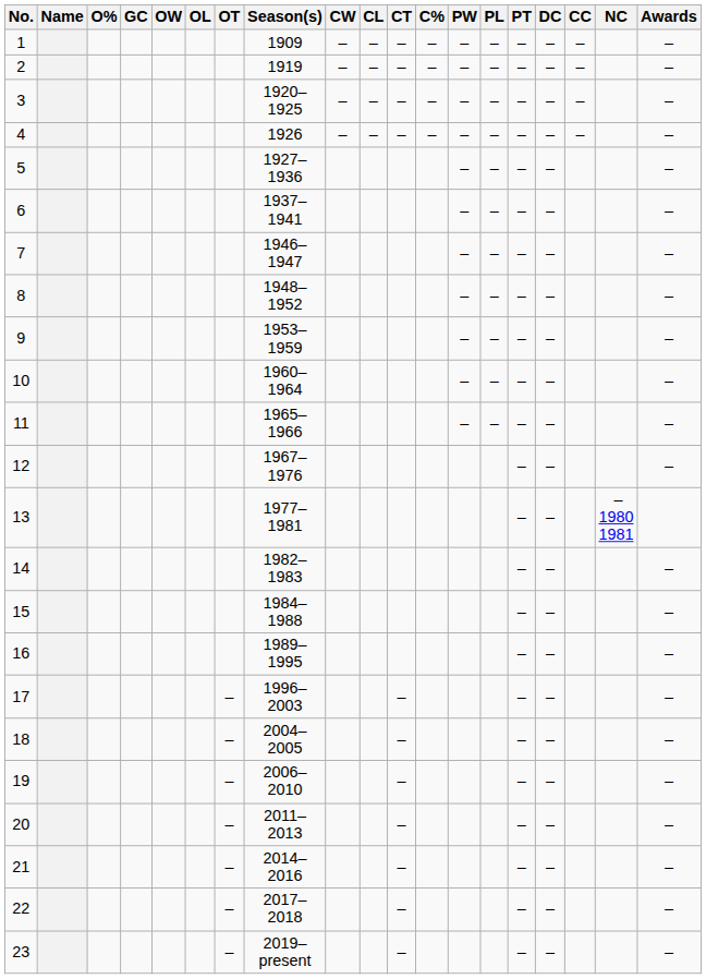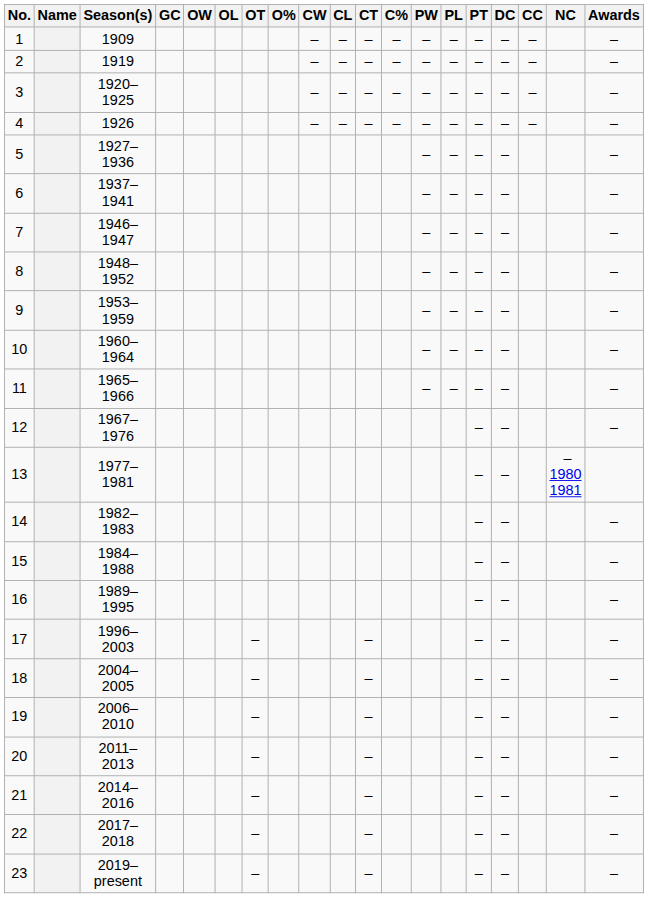 <table class="wikitable sortable" style="text-align:center">
 <tr>
 <th scope="col" class="unsortable">No.</th>
 <th scope="col">Name</th>
-<th scope="col">O%</th>
+<th scope="col">Season(s)</th>
 <th scope="col">GC</th>
 <th scope="col">OW</th>
 <th scope="col">OL</th>
 <th scope="col">OT</th>
-<th scope="col">Season(s)</th>
+<th scope="col">O%</th>
 <th scope="col">CW</th>
 <th scope="col">CL</th>
 <th scope="col">CT</th>
 <th scope="col">C%</th>
 <th scope="col">PW</th>
 <th scope="col">PL</th>
 <th scope="col">PT</th>
 <th scope="col">DC</th>
 <th scope="col">CC</th>
 <th scope="col">NC</th>
 <th scope="col" class="unsortable">Awards</th>
 </tr>
 <tr>
 <td>1</td>
 <th scope="row"></th>
+<td>1909</td>
 <td></td>
 <td></td>
 <td></td>
 <td></td>
 <td></td>
-<td>1909</td>
 <td>–</td>
 <td>–</td>
 <td>–</td>
 <td>–</td>
 <td>–</td>
 <td>–</td>
 <td>–</td>
 <td>–</td>
 <td>–</td>
 <td></td>
 <td>–</td>
 </tr>
 <tr>
 <td>2</td>
 <th scope="row"></th>
+<td>1919</td>
 <td></td>
 <td></td>
 <td></td>
 <td></td>
 <td></td>
-<td>1919</td>
 <td>–</td>
 <td>–</td>
 <td>–</td>
 <td>–</td>
 <td>–</td>
 <td>–</td>
 <td>–</td>
 <td>–</td>
 <td>–</td>
 <td></td>
 <td>–</td>
 </tr>
 <tr>
 <td>3</td>
 <th scope="row"></th>
+<td>1920–1925</td>
 <td></td>
 <td></td>
 <td></td>
 <td></td>
 <td></td>
-<td>1920–1925</td>
 <td>–</td>
 <td>–</td>
 <td>–</td>
 <td>–</td>
 <td>–</td>
 <td>–</td>
 <td>–</td>
 <td>–</td>
 <td>–</td>
 <td></td>
 <td>–</td>
 </tr>
 <tr>
 <td>4</td>
 <th scope="row"></th>
+<td>1926</td>
 <td></td>
 <td></td>
 <td></td>
 <td></td>
 <td></td>
-<td>1926</td>
 <td>–</td>
 <td>–</td>
 <td>–</td>
 <td>–</td>
 <td>–</td>
 <td>–</td>
 <td>–</td>
 <td>–</td>
 <td>–</td>
 <td></td>
 <td>–</td>
 </tr>
 <tr>
 <td>5</td>
 <th scope="row"></th>
+<td>1927–1936</td>
 <td></td>
 <td></td>
 <td></td>
 <td></td>
 <td></td>
-<td>1927–1936</td>
 <td></td>
 <td></td>
 <td></td>
 <td></td>
 <td>–</td>
 <td>–</td>
 <td>–</td>
 <td>–</td>
 <td></td>
 <td></td>
 <td>–</td>
 </tr>
 <tr>
 <td>6</td>
 <th scope="row"></th>
+<td>1937–1941</td>
 <td></td>
 <td></td>
 <td></td>
 <td></td>
 <td></td>
-<td>1937–1941</td>
 <td></td>
 <td></td>
 <td></td>
 <td></td>
 <td>–</td>
 <td>–</td>
 <td>–</td>
 <td>–</td>
 <td></td>
 <td></td>
 <td>–</td>
 </tr>
 <tr>
 <td>7</td>
 <th scope="row"></th>
+<td>1946–1947</td>
 <td></td>
 <td></td>
 <td></td>
 <td></td>
 <td></td>
-<td>1946–1947</td>
 <td></td>
 <td></td>
 <td></td>
 <td></td>
 <td>–</td>
 <td>–</td>
 <td>–</td>
 <td>–</td>
 <td></td>
 <td></td>
 <td>–</td>
 </tr>
 <tr>
 <td>8</td>
 <th scope="row"></th>
+<td>1948–1952</td>
 <td></td>
 <td></td>
 <td></td>
 <td></td>
 <td></td>
-<td>1948–1952</td>
 <td></td>
 <td></td>
 <td></td>
 <td></td>
 <td>–</td>
 <td>–</td>
 <td>–</td>
 <td>–</td>
 <td></td>
 <td></td>
 <td>–</td>
 </tr>
 <tr>
 <td>9</td>
 <th scope="row"></th>
+<td>1953–1959</td>
 <td></td>
 <td></td>
 <td></td>
 <td></td>
 <td></td>
-<td>1953–1959</td>
 <td></td>
 <td></td>
 <td></td>
 <td></td>
 <td>–</td>
 <td>–</td>
 <td>–</td>
 <td>–</td>
 <td></td>
 <td></td>
 <td>–</td>
 </tr>
 <tr>
 <td>10</td>
 <th scope="row"></th>
+<td>1960–1964</td>
 <td></td>
 <td></td>
 <td></td>
 <td></td>
 <td></td>
-<td>1960–1964</td>
 <td></td>
 <td></td>
 <td></td>
 <td></td>
 <td>–</td>
 <td>–</td>
 <td>–</td>
 <td>–</td>
 <td></td>
 <td></td>
 <td>–</td>
 </tr>
 <tr>
 <td>11</td>
 <th scope="row"></th>
+<td>1965–1966</td>
 <td></td>
 <td></td>
 <td></td>
 <td></td>
 <td></td>
-<td>1965–1966</td>
 <td></td>
 <td></td>
 <td></td>
 <td></td>
 <td>–</td>
 <td>–</td>
 <td>–</td>
 <td>–</td>
 <td></td>
 <td></td>
 <td>–</td>
 </tr>
 <tr>
 <td>12</td>
 <th scope="row"></th>
+<td>1967–1976</td>
 <td></td>
 <td></td>
 <td></td>
 <td></td>
 <td></td>
-<td>1967–1976</td>
 <td></td>
 <td></td>
 <td></td>
 <td></td>
 <td></td>
 <td></td>
 <td>–</td>
 <td>–</td>
 <td></td>
 <td></td>
 <td>–</td>
 </tr>
 <tr>
 <td>13</td>
 <th scope="row"></th>
+<td>1977–1981</td>
 <td></td>
 <td></td>
 <td></td>
 <td></td>
 <td></td>
-<td>1977–1981</td>
 <td></td>
 <td></td>
 <td></td>
 <td></td>
 <td></td>
 <td></td>
 <td>–</td>
 <td>–</td>
 <td></td>
 <td> – <a href='#'>1980</a><br><a href='#'>1981</a></td>
 <td></td>
 </tr>
 <tr>
 <td>14</td>
 <th scope="row"></th>
+<td>1982–1983</td>
 <td></td>
 <td></td>
 <td></td>
 <td></td>
 <td></td>
-<td>1982–1983</td>
 <td></td>
 <td></td>
 <td></td>
 <td></td>
 <td></td>
 <td></td>
 <td>–</td>
 <td>–</td>
 <td></td>
 <td></td>
 <td>–</td>
 </tr>
 <tr>
 <td>15</td>
 <th scope="row"></th>
+<td>1984–1988</td>
 <td></td>
 <td></td>
 <td></td>
 <td></td>
 <td></td>
-<td>1984–1988</td>
 <td></td>
 <td></td>
 <td></td>
 <td></td>
 <td></td>
 <td></td>
 <td>–</td>
 <td>–</td>
 <td></td>
 <td></td>
 <td>–</td>
 </tr>
 <tr>
 <td>16</td>
 <th scope="row"></th>
+<td>1989–1995</td>
 <td></td>
 <td></td>
 <td></td>
 <td></td>
 <td></td>
-<td>1989–1995</td>
 <td></td>
 <td></td>
 <td></td>
 <td></td>
 <td></td>
 <td></td>
 <td>–</td>
 <td>–</td>
 <td></td>
 <td></td>
 <td>–</td>
 </tr>
 <tr>
 <td>17</td>
 <th scope="row"></th>
-<td></td>
+<td>1996–2003</td>
 <td></td>
 <td></td>
 <td></td>
 <td>–</td>
-<td>1996–2003</td>
+<td></td>
 <td></td>
 <td></td>
 <td>–</td>
 <td></td>
 <td></td>
 <td></td>
 <td>–</td>
 <td>–</td>
 <td></td>
 <td></td>
 <td>–</td>
 </tr>
 <tr>
 <td>18</td>
 <th scope="row"></th>
-<td></td>
+<td>2004–2005</td>
 <td></td>
 <td></td>
 <td></td>
 <td>–</td>
-<td>2004–2005</td>
+<td></td>
 <td></td>
 <td></td>
 <td>–</td>
 <td></td>
 <td></td>
 <td></td>
 <td>–</td>
 <td>–</td>
 <td></td>
 <td></td>
 <td>–</td>
 </tr>
 <tr>
 <td>19</td>
 <th scope="row"></th>
-<td></td>
+<td>2006–2010</td>
 <td></td>
 <td></td>
 <td></td>
 <td>–</td>
-<td>2006–2010</td>
+<td></td>
 <td></td>
 <td></td>
 <td>–</td>
 <td></td>
 <td></td>
 <td></td>
 <td>–</td>
 <td>–</td>
 <td></td>
 <td></td>
 <td>–</td>
 </tr>
 <tr>
 <td>20</td>
 <th scope="row"><br></th>
-<td></td>
+<td>2011–2013</td>
 <td></td>
 <td></td>
 <td></td>
 <td>–</td>
-<td>2011–2013</td>
+<td></td>
 <td></td>
 <td></td>
 <td>–</td>
 <td></td>
 <td></td>
 <td></td>
 <td>–</td>
 <td>–</td>
 <td></td>
 <td></td>
 <td>–</td>
 </tr>
 <tr>
 <td>21</td>
 <th scope="row"></th>
-<td></td>
+<td>2014–2016</td>
 <td></td>
 <td></td>
 <td></td>
 <td>–</td>
-<td>2014–2016</td>
+<td></td>
 <td></td>
 <td></td>
 <td>–</td>
 <td></td>
 <td></td>
 <td></td>
 <td>–</td>
 <td>–</td>
 <td></td>
 <td></td>
 <td>–</td>
 </tr>
 <tr>
 <td>22</td>
 <th scope="row"></th>
-<td></td>
+<td>2017–2018</td>
 <td></td>
 <td></td>
 <td></td>
 <td>–</td>
-<td>2017–2018</td>
+<td></td>
 <td></td>
 <td></td>
 <td>–</td>
 <td></td>
 <td></td>
 <td></td>
 <td>–</td>
 <td>–</td>
 <td></td>
 <td></td>
 <td>–</td>
 </tr>
 <tr>
 <td>23</td>
 <th scope="row"></th>
-<td></td>
+<td>2019–present</td>
 <td></td>
 <td></td>
 <td></td>
 <td>–</td>
-<td>2019–present</td>
+<td></td>
 <td></td>
 <td></td>
 <td>–</td>
 <td></td>
 <td></td>
 <td></td>
 <td>–</td>
 <td>–</td>
 <td></td>
 <td></td>
 <td>–</td>
 </tr>
 </table>
